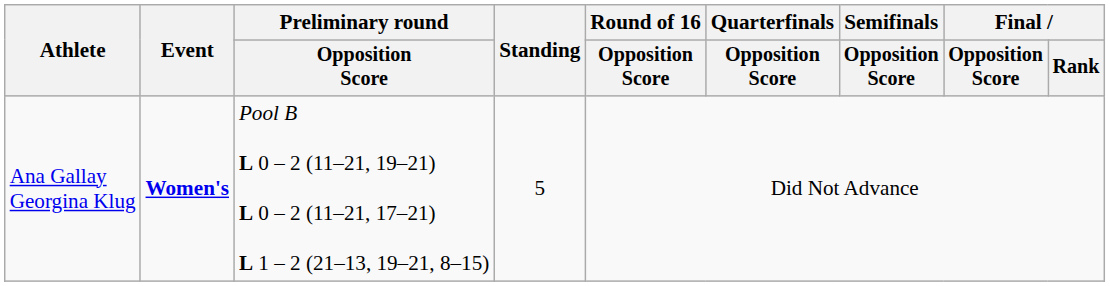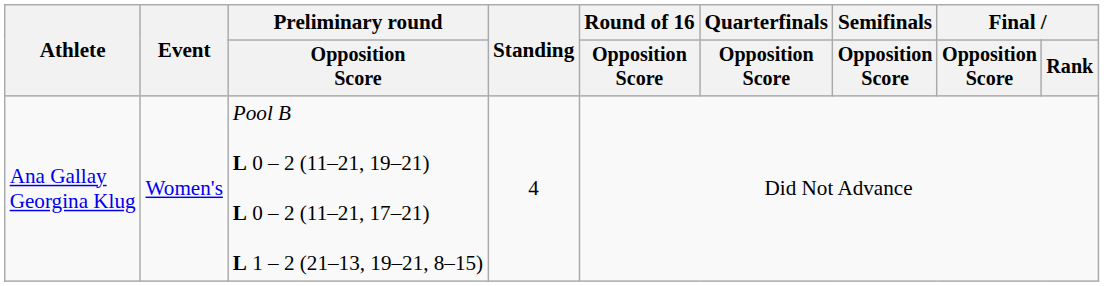 <table class=wikitable style="font-size:90%">
 <tr>
 <th rowspan="2">Athlete</th>
 <th rowspan="2">Event</th>
 <th>Preliminary round</th>
 <th rowspan="2">Standing</th>
 <th>Round of 16</th>
 <th>Quarterfinals</th>
 <th>Semifinals</th>
 <th colspan=2>Final / </th>
 </tr>
 <tr style="font-size:95%">
 <th>Opposition<br>Score</th>
 <th>Opposition<br>Score</th>
 <th>Opposition<br>Score</th>
 <th>Opposition<br>Score</th>
 <th>Opposition<br>Score</th>
 <th>Rank</th>
 </tr>
 <tr align=center>
 <td align=left><a href='#'>Ana Gallay</a><br><a href='#'>Georgina Klug</a></td>
-<td align=left><strong><a href='#'>Women's</a></strong></td>
+<td align=left><a href='#'>Women's</a></td>
 <td align=left><em>Pool B</em><br><br><strong>L</strong> 0 – 2 (11–21, 19–21)<br><br><strong>L</strong> 0 – 2 (11–21, 17–21)<br><br><strong>L</strong> 1 – 2 (21–13, 19–21, 8–15)</td>
-<td>5</td>
+<td>4</td>
 <td colspan=5>Did Not Advance</td>
 </tr>
 </table>
